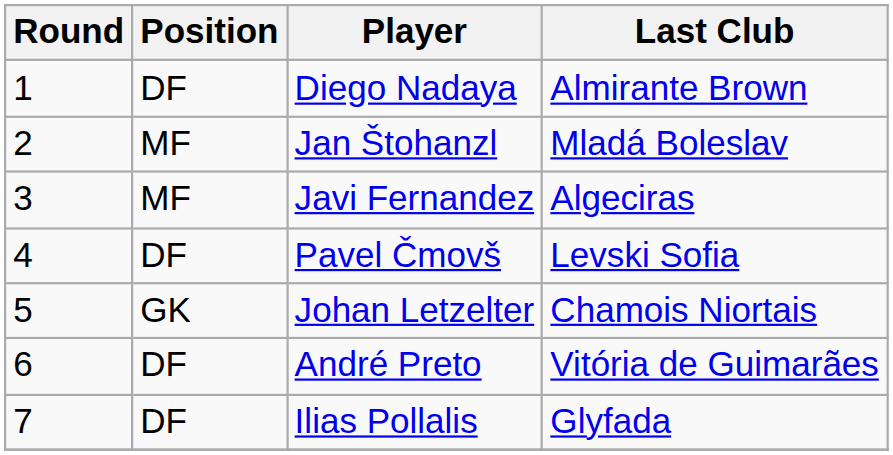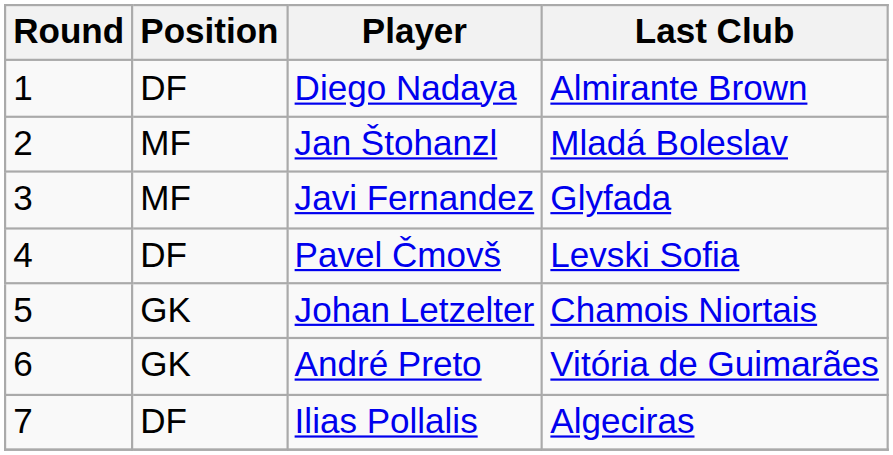 <table class="wikitable">
 <tr>
 <th>Round</th>
 <th>Position</th>
 <th>Player</th>
 <th>Last Club</th>
 </tr>
 <tr>
 <td>1</td>
 <td>DF</td>
 <td> <a href='#'>Diego Nadaya</a></td>
 <td> <a href='#'>Almirante Brown</a></td>
 </tr>
 <tr>
 <td>2</td>
 <td>MF</td>
 <td> <a href='#'>Jan Štohanzl</a></td>
 <td> <a href='#'>Mladá Boleslav</a></td>
 </tr>
 <tr>
 <td>3</td>
 <td>MF</td>
 <td> <a href='#'>Javi Fernandez</a></td>
-<td> <a href='#'>Algeciras</a></td>
+<td> <a href='#'>Glyfada</a></td>
 </tr>
 <tr>
 <td>4</td>
 <td>DF</td>
 <td> <a href='#'>Pavel Čmovš</a></td>
 <td> <a href='#'>Levski Sofia</a></td>
 </tr>
 <tr>
 <td>5</td>
 <td>GK</td>
 <td> <a href='#'>Johan Letzelter</a></td>
 <td> <a href='#'>Chamois Niortais</a></td>
 </tr>
 <tr>
 <td>6</td>
-<td>DF</td>
+<td>GK</td>
 <td> <a href='#'>André Preto</a></td>
 <td> <a href='#'>Vitória de Guimarães</a></td>
 </tr>
 <tr>
 <td>7</td>
 <td>DF</td>
 <td> <a href='#'>Ilias Pollalis</a></td>
-<td> <a href='#'>Glyfada</a></td>
+<td> <a href='#'>Algeciras</a></td>
 </tr>
 <tr>
 </tr>
 </table>
